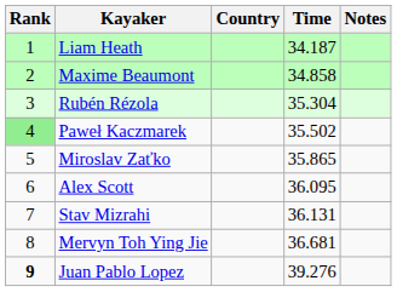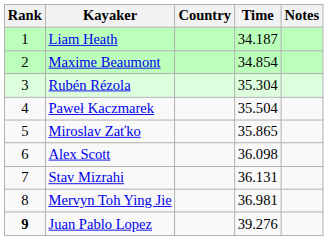 <table class="wikitable" style="text-align:center">
 <tr>
 <th>Rank</th>
 <th>Kayaker</th>
 <th>Country</th>
 <th>Time</th>
 <th>Notes</th>
 </tr>
 <tr bgcolor=bbffbb>
 <td>1</td>
 <td align="left"><a href='#'>Liam Heath</a></td>
 <td align="left"></td>
 <td>34.187</td>
 <td></td>
 </tr>
 <tr bgcolor=bbffbb>
 <td>2</td>
 <td align="left"><a href='#'>Maxime Beaumont</a></td>
 <td align="left"></td>
-<td>34.858</td>
+<td>34.854</td>
 <td></td>
 </tr>
 <tr bgcolor=ddffdd>
 <td>3</td>
 <td align="left"><a href='#'>Rubén Rézola</a></td>
 <td align="left"></td>
 <td>35.304</td>
 <td></td>
 </tr>
 <tr>
-<td style="background: lightgreen;">4</td>
+<td>4</td>
 <td align="left"><a href='#'>Paweł Kaczmarek</a></td>
 <td align="left"></td>
-<td>35.502</td>
+<td>35.504</td>
 <td></td>
 </tr>
 <tr>
 <td>5</td>
 <td align="left"><a href='#'>Miroslav Zaťko</a></td>
 <td align="left"></td>
 <td>35.865</td>
 <td></td>
 </tr>
 <tr>
 <td>6</td>
 <td align="left"><a href='#'>Alex Scott</a></td>
 <td align="left"></td>
-<td>36.095</td>
+<td>36.098</td>
 <td></td>
 </tr>
 <tr>
 <td>7</td>
 <td align="left"><a href='#'>Stav Mizrahi</a></td>
 <td align="left"></td>
 <td>36.131</td>
 <td></td>
 </tr>
 <tr>
 <td>8</td>
 <td align="left"><a href='#'>Mervyn Toh Ying Jie</a></td>
 <td align="left"></td>
-<td>36.681</td>
+<td>36.981</td>
 <td></td>
 </tr>
 <tr>
 <td><strong>9</strong></td>
 <td align="left"><a href='#'>Juan Pablo Lopez</a></td>
 <td align="left"></td>
 <td>39.276</td>
 <td></td>
 </tr>
 </table>
